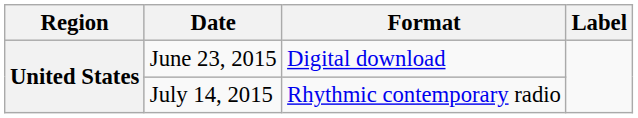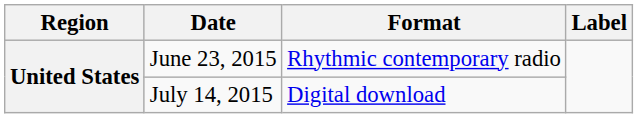 <table class="wikitable plainrowheaders">
 <tr>
 <th scope="col">Region</th>
 <th scope="col">Date</th>
 <th scope="col">Format</th>
 <th scope="col">Label</th>
 </tr>
 <tr>
 <th scope="row" rowspan="2">United States</th>
 <td>June 23, 2015</td>
-<td><a href='#'>Digital download</a></td>
+<td><a href='#'>Rhythmic contemporary</a> radio</td>
 <td rowspan="2"></td>
 </tr>
 <tr>
 <td>July 14, 2015</td>
-<td><a href='#'>Rhythmic contemporary</a> radio</td>
+<td><a href='#'>Digital download</a></td>
 </tr>
 </table>
